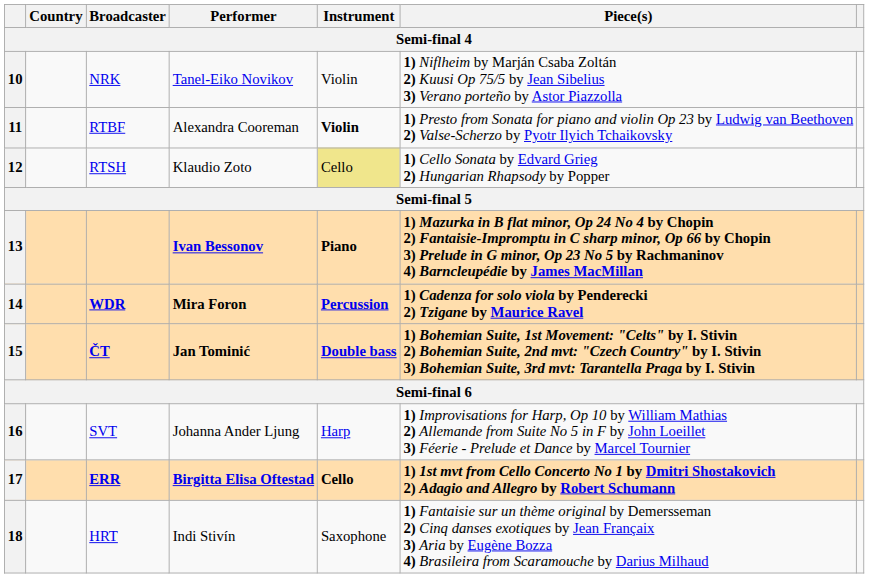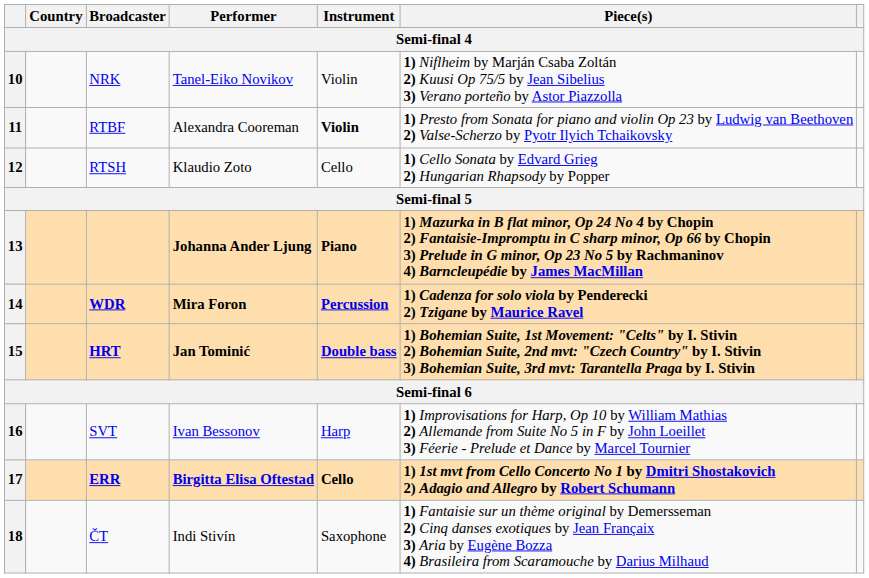 <table class="wikitable sortable" style="text-align: left;">
 <tr>
 <th scope="col"></th>
 <th scope="col">Country</th>
 <th scope="col">Broadcaster</th>
 <th scope="col">Performer</th>
 <th scope="col">Instrument</th>
 <th scope="col">Piece(s)</th>
 <th scope="col"></th>
 </tr>
 <tr>
 <th colspan="7" class="sortbottom">Semi-final 4</th>
 </tr>
 <tr>
 <th scope="row" style="text-align:center;">10</th>
 <td></td>
 <td><a href='#'>NRK</a></td>
 <td><a href='#'>Tanel-Eiko Novikov</a></td>
 <td>Violin</td>
 <td><strong>1)</strong> <em>Niflheim</em> by Marján Csaba Zoltán<br><strong>2)</strong> <em>Kuusi Op 75/5</em> by <a href='#'>Jean Sibelius</a><br><strong>3)</strong> <em>Verano porteño</em> by <a href='#'>Astor Piazzolla</a></td>
 <td style="text-align:center;"><em></em></td>
 </tr>
 <tr>
 <th scope="row" style="text-align:center;">11</th>
 <td></td>
 <td><a href='#'>RTBF</a></td>
 <td>Alexandra Cooreman</td>
 <td><strong>Violin</strong></td>
 <td><strong>1)</strong> <em>Presto from Sonata for piano and violin Op 23</em> by <a href='#'>Ludwig van Beethoven</a><br><strong>2)</strong> <em>Valse-Scherzo</em> by <a href='#'>Pyotr Ilyich Tchaikovsky</a></td>
 <td style="text-align:center;"><em></em></td>
 </tr>
 <tr>
 <th scope="row" style="text-align:center;">12</th>
 <td></td>
 <td><a href='#'>RTSH</a></td>
 <td>Klaudio Zoto</td>
-<td style="background: khaki;">Cello</td>
+<td>Cello</td>
 <td><strong>1)</strong> <em>Cello Sonata</em> by <a href='#'>Edvard Grieg</a><br><strong>2)</strong> <em>Hungarian Rhapsody</em> by Popper</td>
 <td style="text-align:center;"><em></em></td>
 </tr>
 <tr>
 <th colspan="7" class="sortbottom">Semi-final 5</th>
 </tr>
 <tr style="font-weight: bold; background: navajowhite;">
 <th scope="row" style="text-align:center;">13</th>
 <td></td>
 <td></td>
-<td><a href='#'>Ivan Bessonov</a></td>
+<td>Johanna Ander Ljung</td>
 <td>Piano</td>
 <td><strong>1)</strong> <em>Mazurka in B flat minor, Op 24 No 4</em> by Chopin<br><strong>2)</strong> <em>Fantaisie-Impromptu in C sharp minor, Op 66</em> by Chopin<br><strong>3)</strong> <em>Prelude in G minor, Op 23 No 5</em> by Rachmaninov<br><strong>4)</strong> <em>Barncleupédie</em> by <a href='#'>James MacMillan</a></td>
 <td style="text-align:center;"><strong></strong></td>
 </tr>
 <tr style="font-weight: bold; background: navajowhite;">
 <th scope="row" style="text-align:center;">14</th>
 <td></td>
 <td><a href='#'>WDR</a></td>
 <td>Mira Foron</td>
 <td><a href='#'>Percussion</a></td>
 <td><strong>1)</strong> <em>Cadenza for solo viola</em> by Penderecki<br><strong>2)</strong> <em>Tzigane</em> by <a href='#'>Maurice Ravel</a></td>
 <td style="text-align:center;"><strong></strong></td>
 </tr>
 <tr style="font-weight: bold; background: navajowhite;">
 <th scope="row" style="text-align:center;">15</th>
 <td></td>
-<td><a href='#'>ČT</a></td>
+<td><a href='#'>HRT</a></td>
 <td>Jan Tominić</td>
 <td><a href='#'>Double bass</a></td>
 <td><strong>1)</strong> <em>Bohemian Suite, 1st Movement: "Celts"</em> by I. Stivin<br>2) <em>Bohemian Suite, 2nd mvt: "Czech Country"</em> by I. Stivin<br>3) <em>Bohemian Suite, 3rd mvt: Tarantella Praga</em> by I. Stivin</td>
 <td style="text-align:center;"><strong></strong></td>
 </tr>
 <tr>
 <th colspan="7" class="sortbottom">Semi-final 6</th>
 </tr>
 <tr>
 <th scope="row" style="text-align:center;">16</th>
 <td></td>
 <td><a href='#'>SVT</a></td>
-<td>Johanna Ander Ljung</td>
+<td><a href='#'>Ivan Bessonov</a></td>
 <td><a href='#'>Harp</a></td>
 <td><strong>1)</strong> <em>Improvisations for Harp, Op 10</em> by <a href='#'>William Mathias</a><br><strong>2)</strong> <em>Allemande from Suite No 5 in F</em> by <a href='#'>John Loeillet</a><br><strong>3)</strong> <em>Féerie - Prelude et Dance</em> by <a href='#'>Marcel Tournier</a></td>
 <td style="text-align:center;"><em></em></td>
 </tr>
 <tr style="font-weight: bold; background: navajowhite;">
 <th scope="row" style="text-align:center;">17</th>
 <td></td>
 <td><a href='#'>ERR</a></td>
 <td><a href='#'>Birgitta Elisa Oftestad</a></td>
 <td>Cello</td>
 <td><strong>1)</strong> <em>1st mvt from Cello Concerto No 1</em> by <a href='#'>Dmitri Shostakovich</a><br><strong>2)</strong> <em>Adagio and Allegro</em> by <a href='#'>Robert Schumann</a></td>
 <td style="text-align:center;"><strong></strong></td>
 </tr>
 <tr>
 <th scope="row" style="text-align:center;">18</th>
 <td></td>
-<td><a href='#'>HRT</a></td>
+<td><a href='#'>ČT</a></td>
 <td>Indi Stivín</td>
 <td>Saxophone</td>
 <td><strong>1)</strong> <em>Fantaisie sur un thème original</em> by Demersseman<br><strong>2)</strong> <em>Cinq danses exotiques</em> by <a href='#'>Jean Françaix</a><br><strong>3)</strong> <em>Aria</em> by <a href='#'>Eugène Bozza</a><br><strong>4)</strong> <em>Brasileira from Scaramouche</em> by <a href='#'>Darius Milhaud</a></td>
 <td style="text-align:center;"><em></em></td>
 </tr>
 </table>
